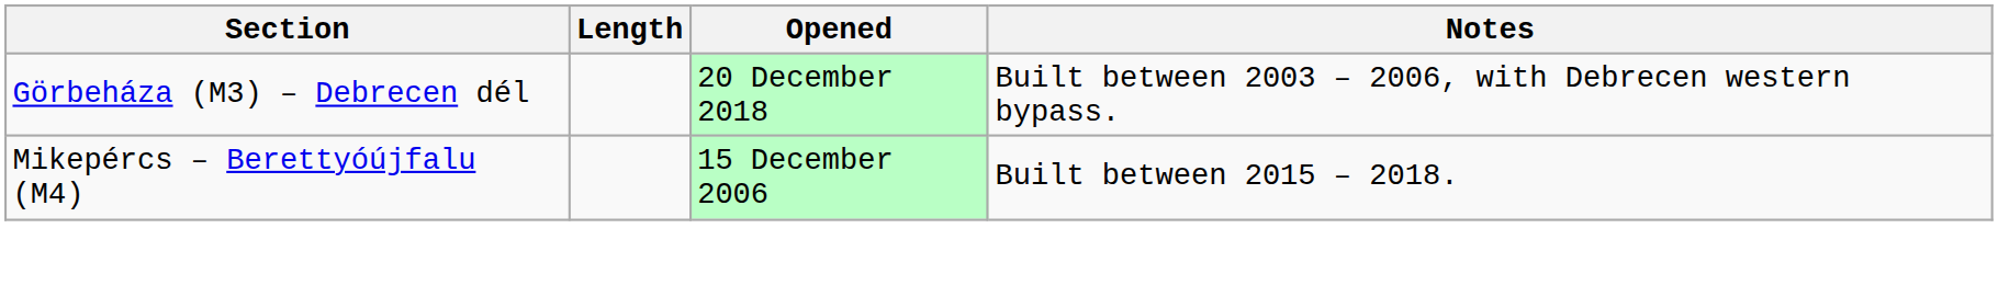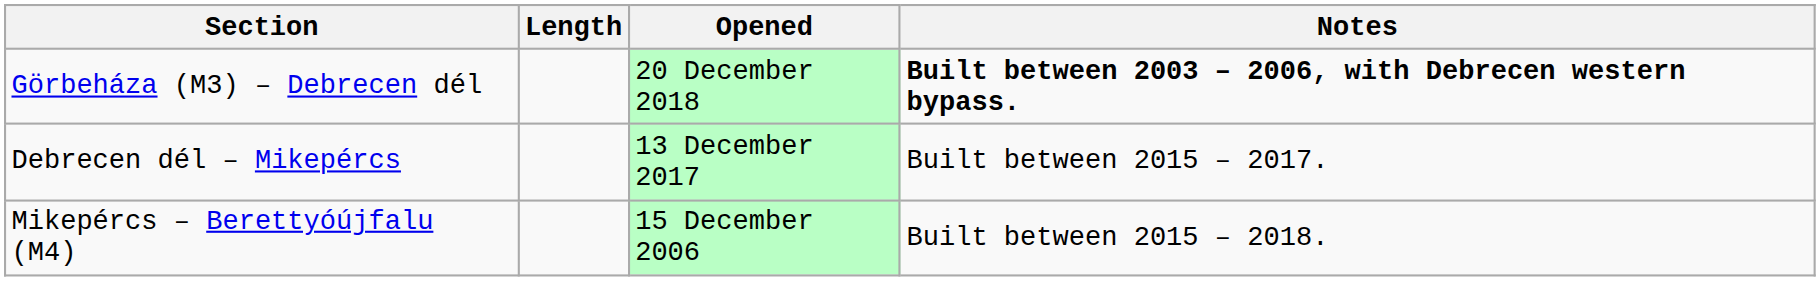 <table class="wikitable">
 <tr>
 <th>Section</th>
 <th>Length</th>
 <th>Opened</th>
 <th>Notes</th>
 </tr>
 <tr>
 <td><a href='#'>Görbeháza</a> (M3) – <a href='#'>Debrecen</a> dél</td>
 <td></td>
 <td bgcolor="#B9FFC5">20 December 2018</td>
-<td>Built between 2003 – 2006, with Debrecen western bypass.</td>
+<td><strong>Built between 2003 – 2006, with Debrecen western bypass.</strong></td>
+</tr>
+<tr>
+<td>Debrecen dél – <a href='#'>Mikepércs</a></td>
+<td></td>
+<td bgcolor="#B9FFC5">13 December 2017</td>
+<td>Built between 2015 – 2017.</td>
 </tr>
 <tr>
 <td>Mikepércs – <a href='#'>Berettyóújfalu</a> (M4)</td>
 <td></td>
 <td bgcolor="#B9FFC5">15 December 2006</td>
 <td>Built between 2015 – 2018.</td>
 </tr>
 </table>
